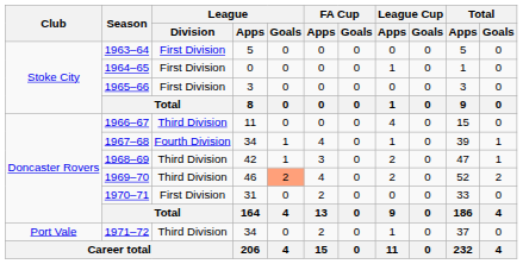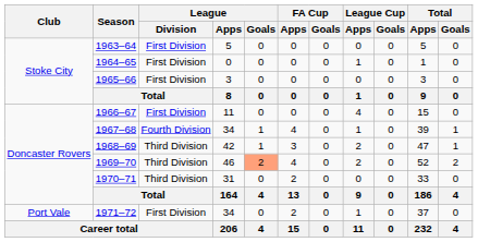 <table class="wikitable" style="text-align: center;">
 <tr>
 <th rowspan="2">Club</th>
 <th rowspan="2">Season</th>
 <th colspan="3">League</th>
 <th colspan="2">FA Cup</th>
 <th colspan="2">League Cup</th>
 <th colspan="2">Total</th>
 </tr>
 <tr>
 <th>Division</th>
 <th>Apps</th>
 <th>Goals</th>
 <th>Apps</th>
 <th>Goals</th>
 <th>Apps</th>
 <th>Goals</th>
 <th>Apps</th>
 <th>Goals</th>
 </tr>
 <tr>
 <td rowspan="4"><a href='#'>Stoke City</a></td>
 <td><a href='#'>1963–64</a></td>
 <td><a href='#'>First Division</a></td>
 <td>5</td>
 <td>0</td>
 <td>0</td>
 <td>0</td>
 <td>0</td>
 <td>0</td>
 <td>5</td>
 <td>0</td>
 </tr>
 <tr>
 <td><a href='#'>1964–65</a></td>
 <td>First Division</td>
 <td>0</td>
 <td>0</td>
 <td>0</td>
 <td>0</td>
 <td>1</td>
 <td>0</td>
 <td>1</td>
 <td>0</td>
 </tr>
 <tr>
 <td><a href='#'>1965–66</a></td>
 <td>First Division</td>
 <td>3</td>
 <td>0</td>
 <td>0</td>
 <td>0</td>
 <td>0</td>
 <td>0</td>
 <td>3</td>
 <td>0</td>
 </tr>
 <tr>
 <th colspan="2">Total</th>
 <th>8</th>
 <th>0</th>
 <th>0</th>
 <th>0</th>
 <th>1</th>
 <th>0</th>
 <th>9</th>
 <th>0</th>
 </tr>
 <tr>
 <td rowspan="6"><a href='#'>Doncaster Rovers</a></td>
 <td><a href='#'>1966–67</a></td>
-<td><a href='#'>Third Division</a></td>
+<td><a href='#'>First Division</a></td>
 <td>11</td>
 <td>0</td>
 <td>0</td>
 <td>0</td>
 <td>4</td>
 <td>0</td>
 <td>15</td>
 <td>0</td>
 </tr>
 <tr>
 <td><a href='#'>1967–68</a></td>
 <td><a href='#'>Fourth Division</a></td>
 <td>34</td>
 <td>1</td>
 <td>4</td>
 <td>0</td>
 <td>1</td>
 <td>0</td>
 <td>39</td>
 <td>1</td>
 </tr>
 <tr>
 <td><a href='#'>1968–69</a></td>
 <td>Third Division</td>
 <td>42</td>
 <td>1</td>
 <td>3</td>
 <td>0</td>
 <td>2</td>
 <td>0</td>
 <td>47</td>
 <td>1</td>
 </tr>
 <tr>
 <td><a href='#'>1969–70</a></td>
 <td>Third Division</td>
 <td>46</td>
 <td style="background: lightsalmon;">2</td>
 <td>4</td>
 <td>0</td>
 <td>2</td>
 <td>0</td>
 <td>52</td>
 <td>2</td>
 </tr>
 <tr>
 <td><a href='#'>1970–71</a></td>
-<td>First Division</td>
+<td>Third Division</td>
 <td>31</td>
 <td>0</td>
 <td>2</td>
 <td>0</td>
 <td>0</td>
 <td>0</td>
 <td>33</td>
 <td>0</td>
 </tr>
 <tr>
 <th colspan="2">Total</th>
 <th>164</th>
 <th>4</th>
 <th>13</th>
 <th>0</th>
 <th>9</th>
 <th>0</th>
 <th>186</th>
 <th>4</th>
 </tr>
 <tr>
 <td><a href='#'>Port Vale</a></td>
 <td><a href='#'>1971–72</a></td>
-<td>Third Division</td>
+<td>First Division</td>
 <td>34</td>
 <td>0</td>
 <td>2</td>
 <td>0</td>
 <td>1</td>
 <td>0</td>
 <td>37</td>
 <td>0</td>
 </tr>
 <tr>
 <th colspan="3">Career total</th>
 <th>206</th>
 <th>4</th>
 <th>15</th>
 <th>0</th>
 <th>11</th>
 <th>0</th>
 <th>232</th>
 <th>4</th>
 </tr>
 </table>
